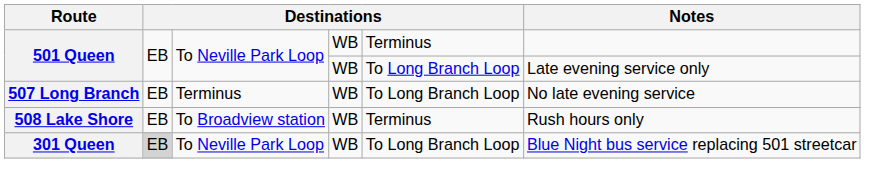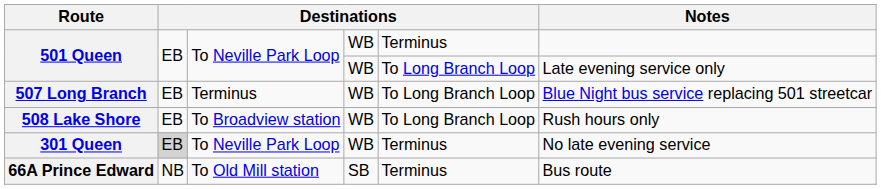 <table class="wikitable plainrowheaders">
 <tr>
 <th>Route</th>
 <th colspan="4">Destinations</th>
 <th>Notes</th>
 </tr>
 <tr>
 <th rowspan="2" scope="row"><a href='#'>501 Queen</a></th>
 <td rowspan="2">EB</td>
 <td rowspan="2">To <a href='#'>Neville Park Loop</a></td>
 <td>WB</td>
 <td>Terminus</td>
 <td></td>
 </tr>
 <tr>
 <td>WB</td>
 <td>To <a href='#'>Long Branch Loop</a></td>
 <td>Late evening service only</td>
 </tr>
 <tr>
 <th scope="row"><a href='#'>507 Long Branch</a></th>
 <td>EB</td>
 <td>Terminus</td>
 <td>WB</td>
 <td>To Long Branch Loop</td>
-<td>No late evening service</td>
+<td><a href='#'>Blue Night bus service</a> replacing 501 streetcar</td>
 </tr>
 <tr>
 <th scope="row"><a href='#'>508 Lake Shore</a></th>
 <td>EB</td>
 <td>To <a href='#'>Broadview station</a></td>
 <td>WB</td>
-<td>Terminus</td>
+<td>To Long Branch Loop</td>
 <td>Rush hours only</td>
 </tr>
 <tr>
 <th scope="row"><a href='#'>301 Queen</a></th>
 <td style="background: lightgrey;">EB</td>
 <td>To <a href='#'>Neville Park Loop</a></td>
 <td>WB</td>
-<td>To Long Branch Loop</td>
-<td><a href='#'>Blue Night bus service</a> replacing 501 streetcar</td>
+<td>Terminus</td>
+<td>No late evening service</td>
+</tr>
+<tr>
+<th scope="row">66A Prince Edward</th>
+<td>NB</td>
+<td>To <a href='#'>Old Mill station</a></td>
+<td>SB</td>
+<td>Terminus</td>
+<td>Bus route</td>
 </tr>
 </table>
